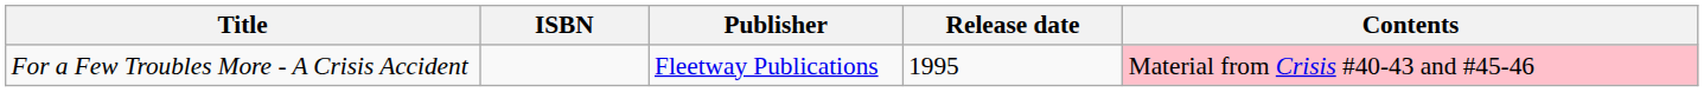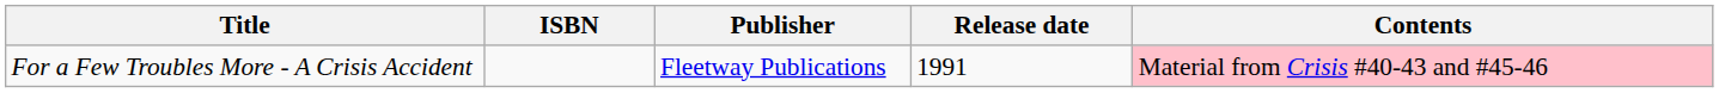 <table class="wikitable" width="85%">
 <tr>
 <th width=28%>Title</th>
 <th width=10%>ISBN</th>
 <th width=15%>Publisher</th>
 <th width=13%>Release date</th>
 <th width=34%>Contents</th>
 </tr>
 <tr>
 <td><em>For a Few Troubles More - A Crisis Accident</em></td>
 <td></td>
 <td><a href='#'>Fleetway Publications</a></td>
-<td>1995</td>
+<td>1991</td>
 <td style="background: pink;">Material from <em><a href='#'>Crisis</a></em> #40-43 and #45-46</td>
 </tr>
 </table>
